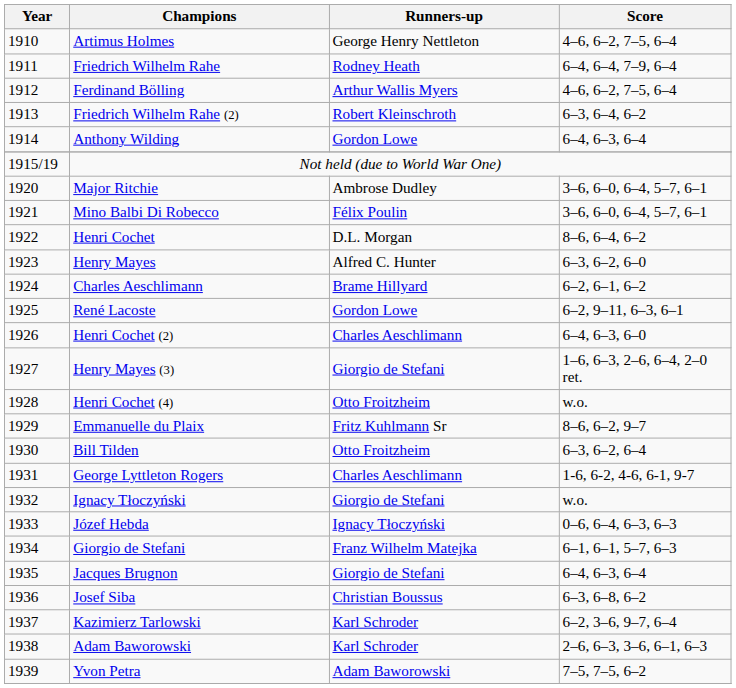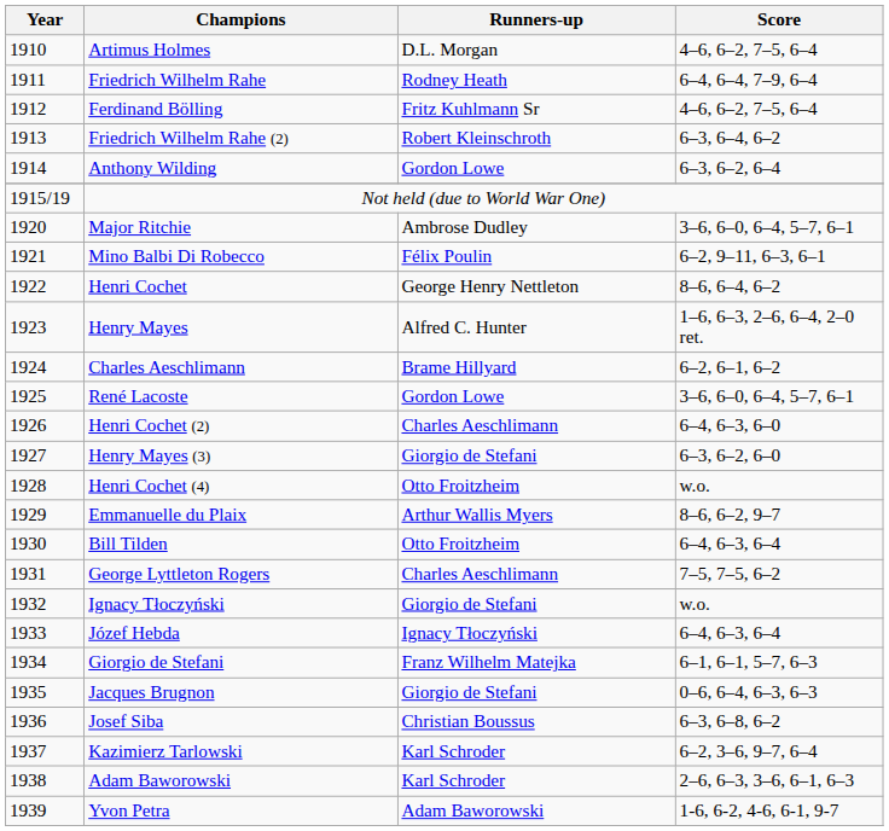 <table class="wikitable" style="font-size:98%;">
 <tr>
 <th style="width:60px;">Year</th>
 <th style="width:260px;">Champions</th>
 <th style="width:230px;">Runners-up</th>
 <th style="width:170px;">Score</th>
 </tr>
 <tr>
 <td>1910</td>
 <td> <a href='#'>Artimus Holmes</a></td>
-<td> George Henry Nettleton</td>
+<td> D.L. Morgan</td>
 <td>4–6, 6–2, 7–5, 6–4</td>
 </tr>
 <tr>
 <td>1911</td>
 <td> <a href='#'>Friedrich Wilhelm Rahe</a></td>
 <td> <a href='#'>Rodney Heath</a></td>
 <td>6–4, 6–4, 7–9, 6–4</td>
 </tr>
 <tr>
 <td>1912</td>
 <td> <a href='#'>Ferdinand Bölling</a></td>
-<td> <a href='#'>Arthur Wallis Myers</a></td>
+<td> <a href='#'>Fritz Kuhlmann</a> Sr</td>
 <td>4–6, 6–2, 7–5, 6–4</td>
 </tr>
 <tr>
 <td>1913</td>
 <td> <a href='#'>Friedrich Wilhelm Rahe</a>  <small>(2)</small></td>
 <td> <a href='#'>Robert Kleinschroth</a></td>
 <td>6–3, 6–4, 6–2</td>
 </tr>
 <tr>
 <td>1914</td>
 <td> <a href='#'>Anthony Wilding</a></td>
 <td> <a href='#'>Gordon Lowe</a></td>
-<td>6–4, 6–3, 6–4</td>
+<td>6–3, 6–2, 6–4</td>
 </tr>
 <tr>
 </tr>
 <tr>
 <td>1915/19</td>
 <td colspan=4 align=center><em>Not held (due to World War One)</em></td>
 </tr>
 <tr>
 <td>1920</td>
 <td> <a href='#'>Major Ritchie</a></td>
 <td> Ambrose Dudley</td>
 <td>3–6, 6–0, 6–4, 5–7, 6–1</td>
 </tr>
 <tr>
 <td>1921</td>
 <td> <a href='#'>Mino Balbi Di Robecco</a></td>
 <td> <a href='#'>Félix Poulin</a></td>
-<td>3–6, 6–0, 6–4, 5–7, 6–1</td>
+<td>6–2, 9–11, 6–3, 6–1</td>
 </tr>
 <tr>
 <td>1922</td>
 <td> <a href='#'>Henri Cochet</a></td>
-<td> D.L. Morgan</td>
+<td> George Henry Nettleton</td>
 <td>8–6, 6–4, 6–2</td>
 </tr>
 <tr>
 <td>1923</td>
 <td> <a href='#'>Henry Mayes</a></td>
 <td> Alfred C. Hunter</td>
-<td>6–3, 6–2, 6–0</td>
+<td>1–6, 6–3, 2–6, 6–4, 2–0 ret.</td>
 </tr>
 <tr>
 <td>1924</td>
 <td> <a href='#'>Charles Aeschlimann</a></td>
 <td> <a href='#'>Brame Hillyard</a></td>
 <td>6–2, 6–1, 6–2</td>
 </tr>
 <tr>
 <td>1925</td>
 <td> <a href='#'>René Lacoste</a></td>
 <td> <a href='#'>Gordon Lowe</a></td>
-<td>6–2, 9–11, 6–3, 6–1</td>
+<td>3–6, 6–0, 6–4, 5–7, 6–1</td>
 </tr>
 <tr>
 <td>1926</td>
 <td> <a href='#'>Henri Cochet</a> <small>(2)</small></td>
 <td> <a href='#'>Charles Aeschlimann</a></td>
 <td>6–4, 6–3, 6–0</td>
 </tr>
 <tr>
 <td>1927</td>
 <td> <a href='#'>Henry Mayes</a> <small>(3)</small></td>
 <td> <a href='#'>Giorgio de Stefani</a></td>
-<td>1–6, 6–3, 2–6, 6–4, 2–0 ret.</td>
+<td>6–3, 6–2, 6–0</td>
 </tr>
 <tr>
 <td>1928</td>
 <td> <a href='#'>Henri Cochet</a> <small>(4)</small></td>
 <td> <a href='#'>Otto Froitzheim</a></td>
 <td>w.o.</td>
 </tr>
 <tr>
 <td>1929</td>
 <td> <a href='#'>Emmanuelle du Plaix</a></td>
-<td> <a href='#'>Fritz Kuhlmann</a> Sr</td>
+<td> <a href='#'>Arthur Wallis Myers</a></td>
 <td>8–6, 6–2, 9–7</td>
 </tr>
 <tr>
 <td>1930</td>
 <td> <a href='#'>Bill Tilden</a></td>
 <td> <a href='#'>Otto Froitzheim</a></td>
-<td>6–3, 6–2, 6–4</td>
+<td>6–4, 6–3, 6–4</td>
 </tr>
 <tr>
 <td>1931</td>
 <td> <a href='#'>George Lyttleton Rogers</a></td>
 <td> <a href='#'>Charles Aeschlimann</a></td>
-<td>1-6, 6-2, 4-6, 6-1, 9-7</td>
+<td>7–5, 7–5, 6–2</td>
 </tr>
 <tr>
 <td>1932</td>
 <td> <a href='#'>Ignacy Tłoczyński</a></td>
 <td> <a href='#'>Giorgio de Stefani</a></td>
 <td>w.o.</td>
 </tr>
 <tr>
 <td>1933</td>
 <td> <a href='#'>Józef Hebda</a></td>
 <td> <a href='#'>Ignacy Tłoczyński</a></td>
-<td>0–6, 6–4, 6–3, 6–3</td>
+<td>6–4, 6–3, 6–4</td>
 </tr>
 <tr>
 <td>1934</td>
 <td> <a href='#'>Giorgio de Stefani</a></td>
 <td> <a href='#'>Franz Wilhelm Matejka</a></td>
 <td>6–1, 6–1, 5–7, 6–3</td>
 </tr>
 <tr>
 <td>1935</td>
 <td> <a href='#'>Jacques Brugnon</a></td>
 <td> <a href='#'>Giorgio de Stefani</a></td>
-<td>6–4, 6–3, 6–4</td>
+<td>0–6, 6–4, 6–3, 6–3</td>
 </tr>
 <tr>
 <td>1936</td>
 <td> <a href='#'>Josef Siba</a></td>
 <td> <a href='#'>Christian Boussus</a></td>
 <td>6–3, 6–8, 6–2</td>
 </tr>
 <tr>
 <td>1937</td>
 <td> <a href='#'>Kazimierz Tarlowski</a></td>
 <td> <a href='#'>Karl Schroder</a></td>
 <td>6–2, 3–6, 9–7, 6–4</td>
 </tr>
 <tr>
 <td>1938</td>
 <td> <a href='#'>Adam Baworowski</a></td>
 <td> <a href='#'>Karl Schroder</a></td>
 <td>2–6, 6–3, 3–6, 6–1, 6–3</td>
 </tr>
 <tr>
 <td>1939</td>
 <td> <a href='#'>Yvon Petra</a></td>
 <td> <a href='#'>Adam Baworowski</a></td>
-<td>7–5, 7–5, 6–2</td>
+<td>1-6, 6-2, 4-6, 6-1, 9-7</td>
 </tr>
 <tr>
 </tr>
 </table>
